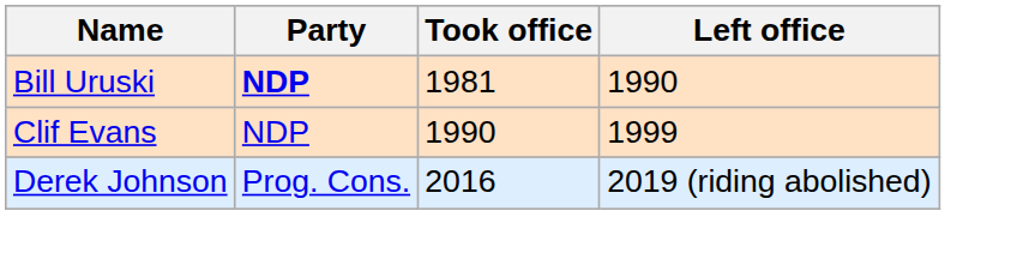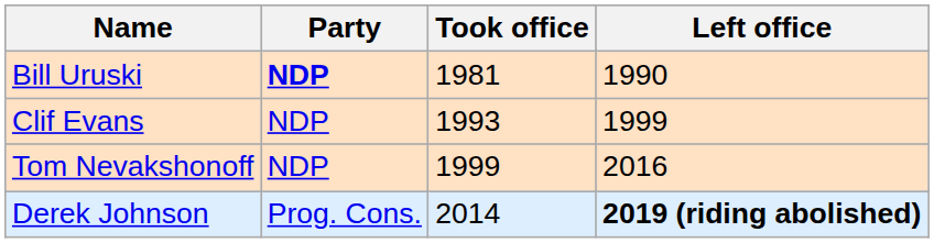 <table class="wikitable">
 <tr>
 <th>Name</th>
 <th>Party</th>
 <th>Took office</th>
 <th>Left office</th>
 </tr>
 <tr bgcolor=#FFE1C4>
 <td><a href='#'>Bill Uruski</a></td>
 <td><strong><a href='#'>NDP</a></strong></td>
 <td>1981</td>
 <td>1990</td>
 </tr>
 <tr bgcolor=#FFE1C4>
 <td><a href='#'>Clif Evans</a></td>
 <td><a href='#'>NDP</a></td>
-<td>1990</td>
+<td>1993</td>
 <td>1999</td>
+</tr>
+<tr bgcolor=#FFE1C4>
+<td><a href='#'>Tom Nevakshonoff</a></td>
+<td><a href='#'>NDP</a></td>
+<td>1999</td>
+<td>2016</td>
 </tr>
 <tr bgcolor=#DDEEFF>
 <td><a href='#'>Derek Johnson</a></td>
 <td><a href='#'>Prog. Cons.</a></td>
-<td>2016</td>
-<td>2019 (riding abolished)</td>
+<td>2014</td>
+<td><strong>2019 (riding abolished)</strong></td>
 </tr>
 </table>
